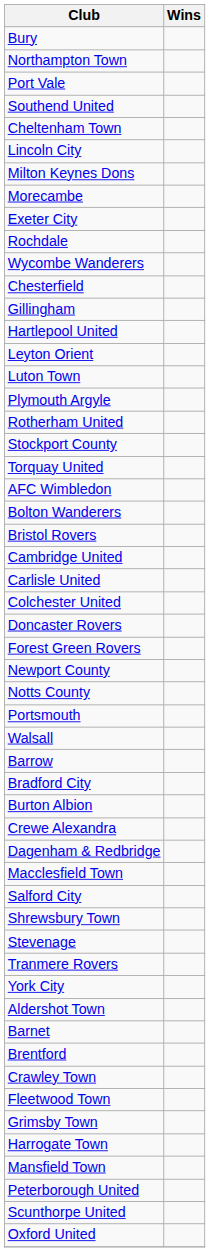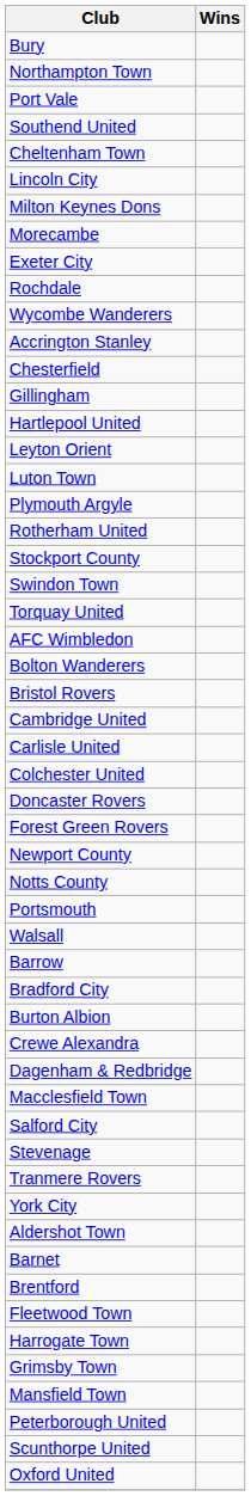 <table class="wikitable sortable">
 <tr>
 <th>Club</th>
 <th>Wins</th>
 </tr>
 <tr>
 <td><a href='#'>Bury</a></td>
 <td></td>
 </tr>
 <tr>
 <td><a href='#'>Northampton Town</a></td>
 <td></td>
 </tr>
 <tr>
 <td><a href='#'>Port Vale</a></td>
 <td></td>
 </tr>
 <tr>
 <td><a href='#'>Southend United</a></td>
 <td></td>
 </tr>
 <tr>
 <td><a href='#'>Cheltenham Town</a></td>
 <td></td>
 </tr>
 <tr>
 <td><a href='#'>Lincoln City</a></td>
 <td></td>
 </tr>
 <tr>
 <td><a href='#'>Milton Keynes Dons</a></td>
 <td></td>
 </tr>
 <tr>
 <td><a href='#'>Morecambe</a></td>
 <td></td>
 </tr>
 <tr>
 <td><a href='#'>Exeter City</a></td>
 <td></td>
 </tr>
 <tr>
 <td><a href='#'>Rochdale</a></td>
 <td></td>
 </tr>
 <tr>
 <td><a href='#'>Wycombe Wanderers</a></td>
 <td></td>
 </tr>
 <tr>
+<td><a href='#'>Accrington Stanley</a></td>
+<td></td>
+</tr>
+<tr>
 <td><a href='#'>Chesterfield</a></td>
 <td></td>
 </tr>
 <tr>
 <td><a href='#'>Gillingham</a></td>
 <td></td>
 </tr>
 <tr>
 <td><a href='#'>Hartlepool United</a></td>
 <td></td>
 </tr>
 <tr>
 <td><a href='#'>Leyton Orient</a></td>
 <td></td>
 </tr>
 <tr>
 <td><a href='#'>Luton Town</a></td>
 <td></td>
 </tr>
 <tr>
 <td><a href='#'>Plymouth Argyle</a></td>
 <td></td>
 </tr>
 <tr>
 <td><a href='#'>Rotherham United</a></td>
 <td></td>
 </tr>
 <tr>
 <td><a href='#'>Stockport County</a></td>
+<td></td>
+</tr>
+<tr>
+<td><a href='#'>Swindon Town</a></td>
 <td></td>
 </tr>
 <tr>
 <td><a href='#'>Torquay United</a></td>
 <td></td>
 </tr>
 <tr>
 <td><a href='#'>AFC Wimbledon</a></td>
 <td></td>
 </tr>
 <tr>
 <td><a href='#'>Bolton Wanderers</a></td>
 <td></td>
 </tr>
 <tr>
 <td><a href='#'>Bristol Rovers</a></td>
 <td></td>
 </tr>
 <tr>
 <td><a href='#'>Cambridge United</a></td>
 <td></td>
 </tr>
 <tr>
 <td><a href='#'>Carlisle United</a></td>
 <td></td>
 </tr>
 <tr>
 <td><a href='#'>Colchester United</a></td>
 <td></td>
 </tr>
 <tr>
 <td><a href='#'>Doncaster Rovers</a></td>
 <td></td>
 </tr>
 <tr>
 <td><a href='#'>Forest Green Rovers</a></td>
 <td></td>
 </tr>
 <tr>
 <td><a href='#'>Newport County</a></td>
 <td></td>
 </tr>
 <tr>
 <td><a href='#'>Notts County</a></td>
 <td></td>
 </tr>
 <tr>
 <td><a href='#'>Portsmouth</a></td>
 <td></td>
 </tr>
 <tr>
 <td><a href='#'>Walsall</a></td>
 <td></td>
 </tr>
 <tr>
 <td><a href='#'>Barrow</a></td>
 <td></td>
 </tr>
 <tr>
 <td><a href='#'>Bradford City</a></td>
 <td></td>
 </tr>
 <tr>
 <td><a href='#'>Burton Albion</a></td>
 <td></td>
 </tr>
 <tr>
 <td><a href='#'>Crewe Alexandra</a></td>
 <td></td>
 </tr>
 <tr>
 <td><a href='#'>Dagenham & Redbridge</a></td>
 <td></td>
 </tr>
 <tr>
 <td><a href='#'>Macclesfield Town</a></td>
 <td></td>
 </tr>
 <tr>
 <td><a href='#'>Salford City</a></td>
 <td></td>
 </tr>
 <tr>
-<td><a href='#'>Shrewsbury Town</a></td>
-<td></td>
-</tr>
-<tr>
 <td><a href='#'>Stevenage</a></td>
 <td></td>
 </tr>
 <tr>
 <td><a href='#'>Tranmere Rovers</a></td>
 <td></td>
 </tr>
 <tr>
 <td><a href='#'>York City</a></td>
 <td></td>
 </tr>
 <tr>
 <td><a href='#'>Aldershot Town</a></td>
 <td></td>
 </tr>
 <tr>
 <td><a href='#'>Barnet</a></td>
 <td></td>
 </tr>
 <tr>
 <td><a href='#'>Brentford</a></td>
 <td></td>
 </tr>
 <tr>
-<td><a href='#'>Crawley Town</a></td>
-<td></td>
-</tr>
-<tr>
 <td><a href='#'>Fleetwood Town</a></td>
 <td></td>
 </tr>
 <tr>
-<td><a href='#'>Grimsby Town</a></td>
+<td><a href='#'>Harrogate Town</a></td>
 <td></td>
 </tr>
 <tr>
-<td><a href='#'>Harrogate Town</a></td>
+<td><a href='#'>Grimsby Town</a></td>
 <td></td>
 </tr>
 <tr>
 <td><a href='#'>Mansfield Town</a></td>
 <td></td>
 </tr>
 <tr>
 <td><a href='#'>Peterborough United</a></td>
 <td></td>
 </tr>
 <tr>
 <td><a href='#'>Scunthorpe United</a></td>
 <td></td>
 </tr>
 <tr>
 <td><a href='#'>Oxford United</a></td>
 <td></td>
 </tr>
 <tr>
 </tr>
 </table>
